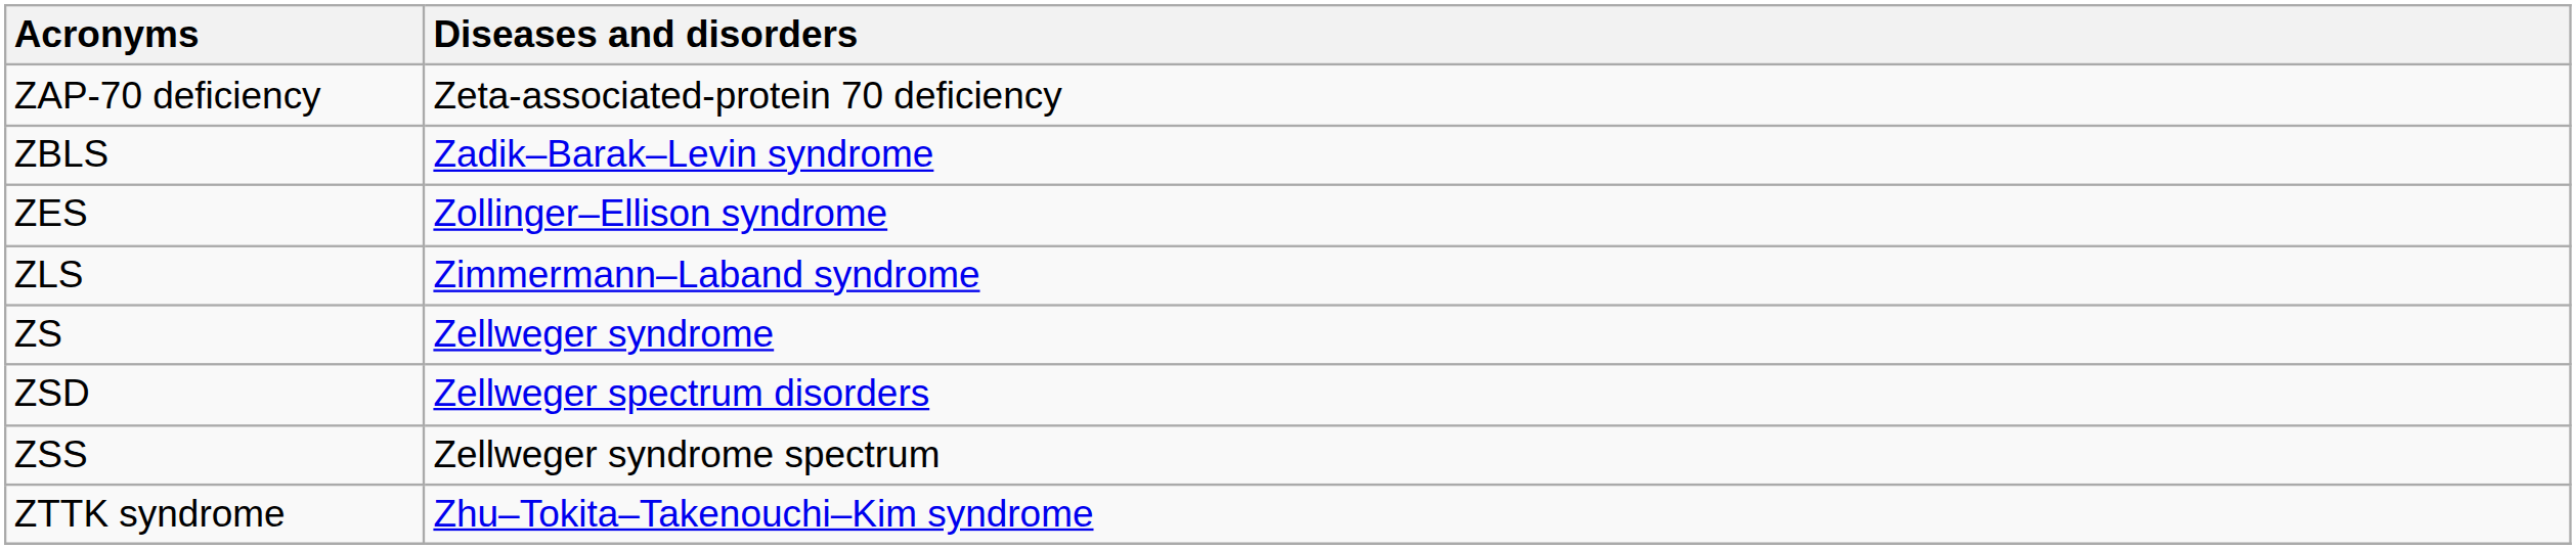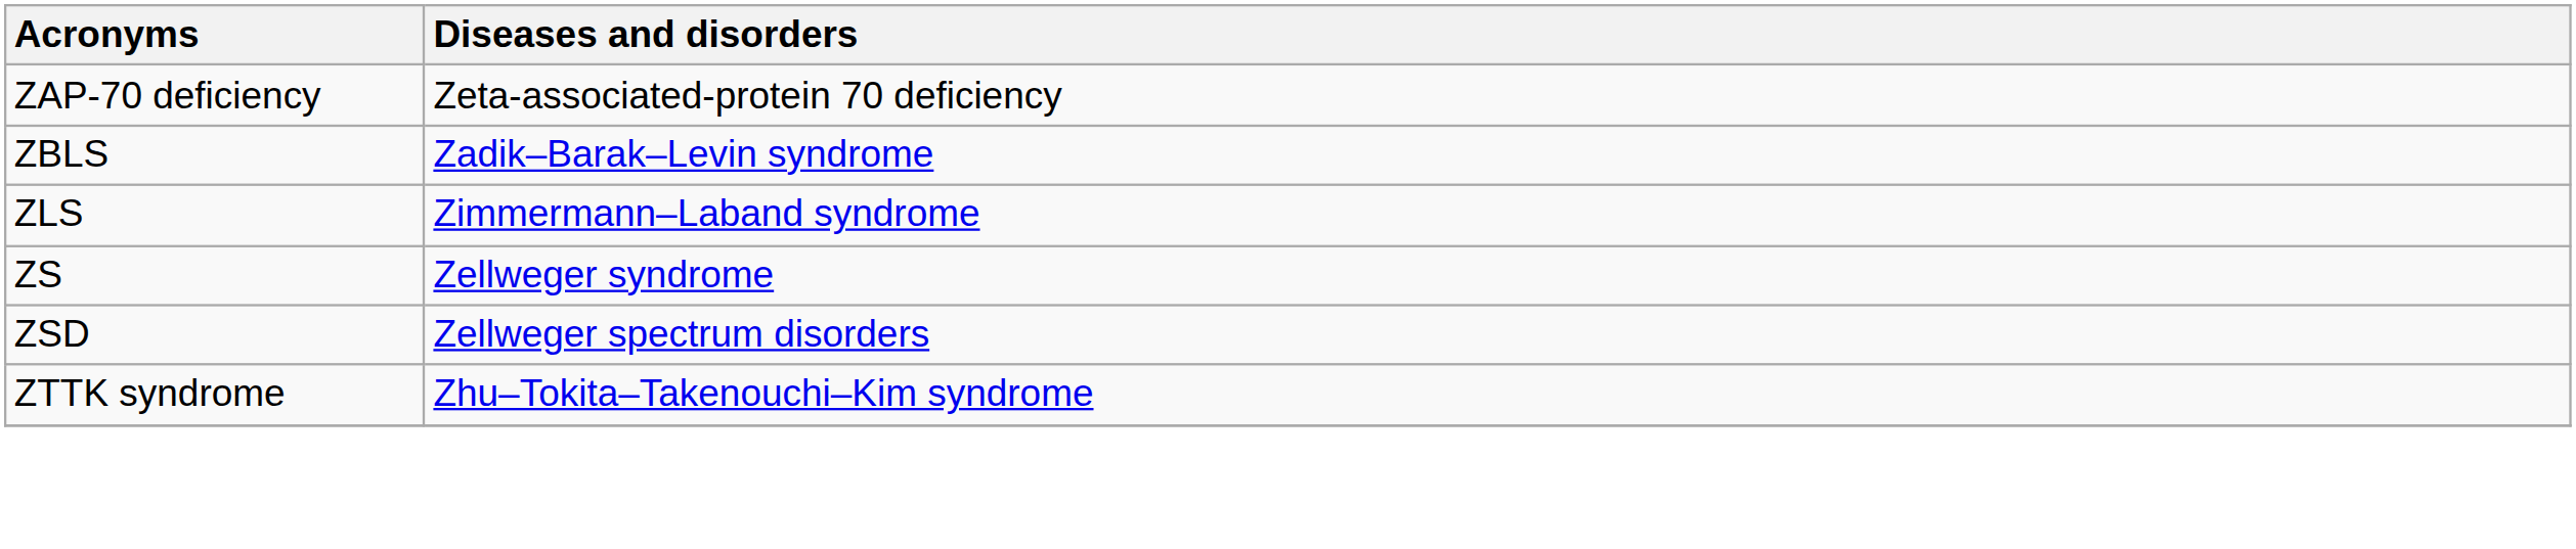 <table class="wikitable sortable">
 <tr>
 <th width=170px style=text-align:left>Acronyms</th>
 <th width=900px style=text-align:left>Diseases and disorders</th>
 </tr>
 <tr>
 <td>ZAP-70 deficiency</td>
 <td>Zeta-associated-protein 70 deficiency</td>
 </tr>
 <tr>
 <td>ZBLS</td>
 <td><a href='#'>Zadik–Barak–Levin syndrome</a></td>
 </tr>
 <tr>
-<td>ZES</td>
-<td><a href='#'>Zollinger–Ellison syndrome</a></td>
-</tr>
-<tr>
 <td>ZLS</td>
 <td><a href='#'>Zimmermann–Laband syndrome</a></td>
 </tr>
 <tr>
 <td>ZS</td>
 <td><a href='#'>Zellweger syndrome</a></td>
 </tr>
 <tr>
 <td>ZSD</td>
 <td><a href='#'>Zellweger spectrum disorders</a></td>
 </tr>
 <tr>
-<td>ZSS</td>
-<td>Zellweger syndrome spectrum</td>
-</tr>
-<tr>
 <td>ZTTK syndrome</td>
 <td><a href='#'>Zhu–Tokita–Takenouchi–Kim syndrome</a></td>
 </tr>
 <tr>
 </tr>
 </table>
